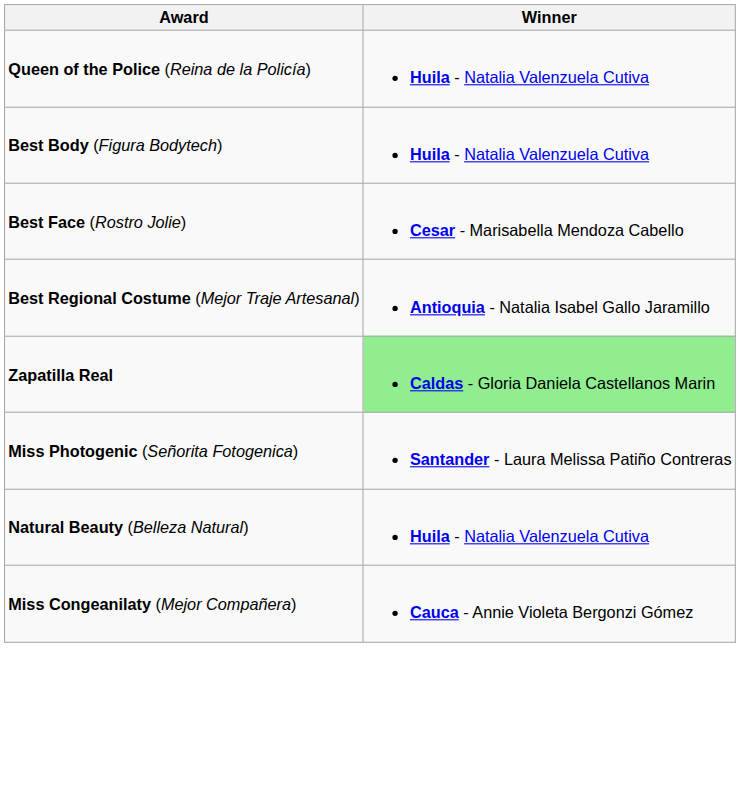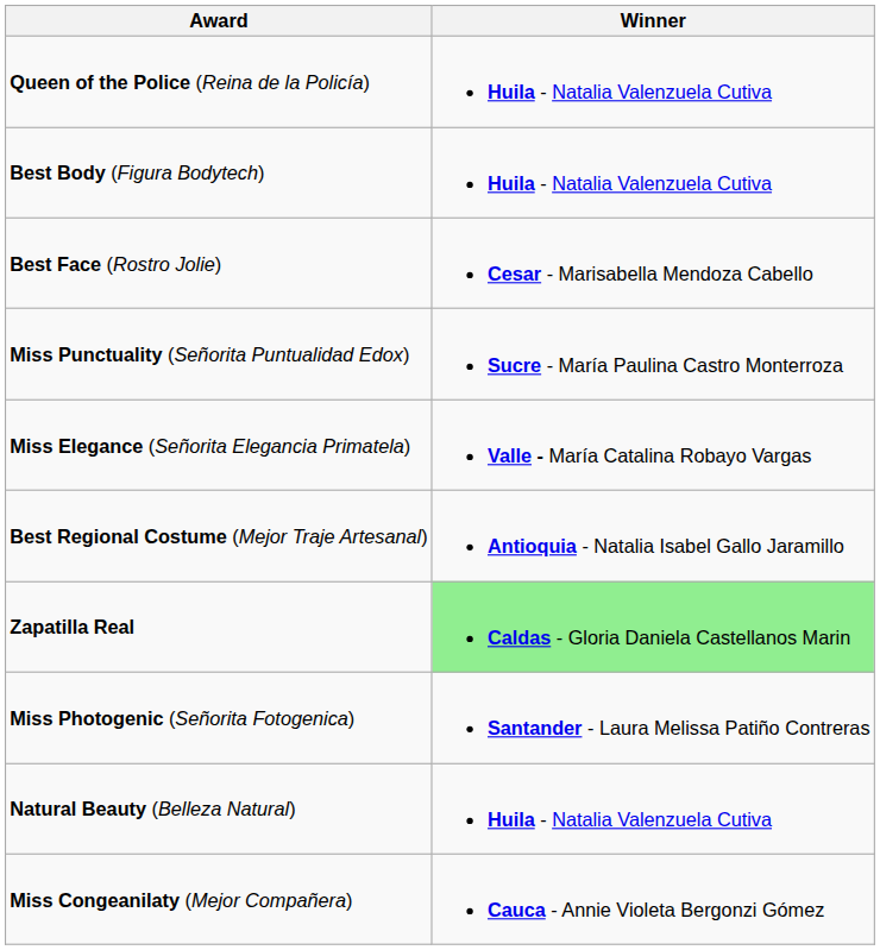 <table class="wikitable sortable" style="font-size: 95%;">
 <tr>
 <th>Award</th>
 <th>Winner</th>
 </tr>
 <tr>
 <td><strong>Queen of the Police</strong> (<em>Reina de la Policía</em>)</td>
 <td><br><ul><li><strong> <a href='#'>Huila</a></strong> - <a href='#'>Natalia Valenzuela Cutiva</a></li></ul></td>
 </tr>
 <tr>
 <td><strong>Best Body</strong> (<em>Figura Bodytech</em>)</td>
 <td><br><ul><li><strong> <a href='#'>Huila</a></strong> - <a href='#'>Natalia Valenzuela Cutiva</a></li></ul></td>
 </tr>
 <tr>
 <td><strong>Best Face</strong> (<em>Rostro Jolie</em>)</td>
 <td><br><ul><li><strong> <a href='#'>Cesar</a></strong> - Marisabella Mendoza Cabello</li></ul></td>
+</tr>
+<tr>
+<td><strong>Miss Punctuality</strong> (<em>Señorita Puntualidad Edox</em>)</td>
+<td><br><ul><li> <strong><a href='#'>Sucre</a></strong> - María Paulina Castro Monterroza</li></ul></td>
+</tr>
+<tr>
+<td><strong>Miss Elegance</strong> (<em>Señorita Elegancia Primatela</em>)</td>
+<td><br><ul><li><strong> <a href='#'>Valle</a> -</strong> María Catalina Robayo Vargas</li></ul></td>
 </tr>
 <tr>
 <td><strong>Best Regional Costume</strong> (<em>Mejor Traje Artesanal</em>)</td>
 <td><br><ul><li><strong> <a href='#'>Antioquia</a></strong> - Natalia Isabel Gallo Jaramillo</li></ul></td>
 </tr>
 <tr>
 <td><strong>Zapatilla Real</strong></td>
 <td style="background: lightgreen;"><br><ul><li><strong> <a href='#'>Caldas</a></strong> - Gloria Daniela Castellanos Marin</li></ul></td>
 </tr>
 <tr>
 <td><strong>Miss Photogenic</strong> (<em>Señorita Fotogenica</em>)</td>
 <td><br><ul><li><strong> <a href='#'>Santander</a></strong> - Laura Melissa Patiño Contreras</li></ul></td>
 </tr>
 <tr>
 <td><strong>Natural Beauty</strong> (<em>Belleza Natural</em>)</td>
 <td><br><ul><li><strong> <a href='#'>Huila</a></strong> - <a href='#'>Natalia Valenzuela Cutiva</a></li></ul></td>
 </tr>
 <tr>
 <td><strong>Miss Congeanilaty</strong> (<em>Mejor Compañera</em>)</td>
 <td><br><ul><li><strong> <a href='#'>Cauca</a></strong> - Annie Violeta Bergonzi Gómez</li></ul></td>
 </tr>
 </table>
